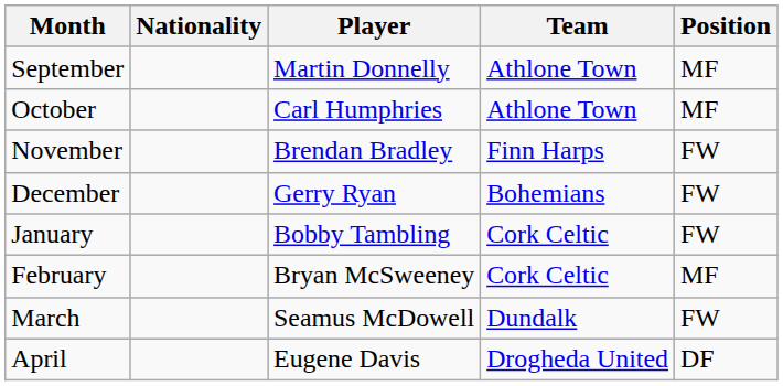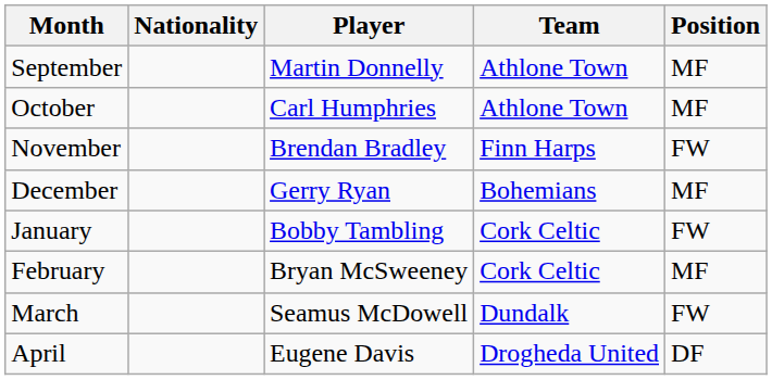 <table class="wikitable sortable">
 <tr>
 <th>Month</th>
 <th>Nationality</th>
 <th>Player</th>
 <th>Team</th>
 <th>Position</th>
 </tr>
 <tr>
 <td>September</td>
 <td></td>
 <td><a href='#'>Martin Donnelly</a></td>
 <td><a href='#'>Athlone Town</a></td>
 <td>MF</td>
 </tr>
 <tr>
 <td>October</td>
 <td></td>
 <td><a href='#'>Carl Humphries</a></td>
 <td><a href='#'>Athlone Town</a></td>
 <td>MF</td>
 </tr>
 <tr>
 <td>November</td>
 <td></td>
 <td><a href='#'>Brendan Bradley</a></td>
 <td><a href='#'>Finn Harps</a></td>
 <td>FW</td>
 </tr>
 <tr>
 <td>December</td>
 <td></td>
 <td><a href='#'>Gerry Ryan</a></td>
 <td><a href='#'>Bohemians</a></td>
-<td>FW</td>
+<td>MF</td>
 </tr>
 <tr>
 <td>January</td>
 <td></td>
 <td><a href='#'>Bobby Tambling</a></td>
 <td><a href='#'>Cork Celtic</a></td>
 <td>FW</td>
 </tr>
 <tr>
 <td>February</td>
 <td></td>
 <td>Bryan McSweeney</td>
 <td><a href='#'>Cork Celtic</a></td>
 <td>MF</td>
 </tr>
 <tr>
 <td>March</td>
 <td></td>
 <td>Seamus McDowell</td>
 <td><a href='#'>Dundalk</a></td>
 <td>FW</td>
 </tr>
 <tr>
 <td>April</td>
 <td></td>
 <td>Eugene Davis</td>
 <td><a href='#'>Drogheda United</a></td>
 <td>DF</td>
 </tr>
 </table>
